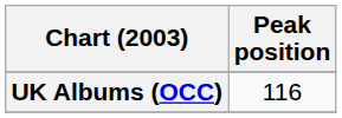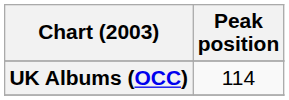 <table class="wikitable sortable plainrowheaders" style="text-align:center">
 <tr>
 <th scope="col">Chart (2003)</th>
 <th scope="col">Peak<br> position</th>
 </tr>
 <tr>
 </tr>
 <tr>
 </tr>
 <tr>
 </tr>
 <tr>
 <th scope="row">UK Albums (<a href='#'>OCC</a>)</th>
-<td style="text-align:center;">116</td>
+<td style="text-align:center;">114</td>
 </tr>
 <tr>
 </tr>
 <tr>
 </tr>
 </table>
